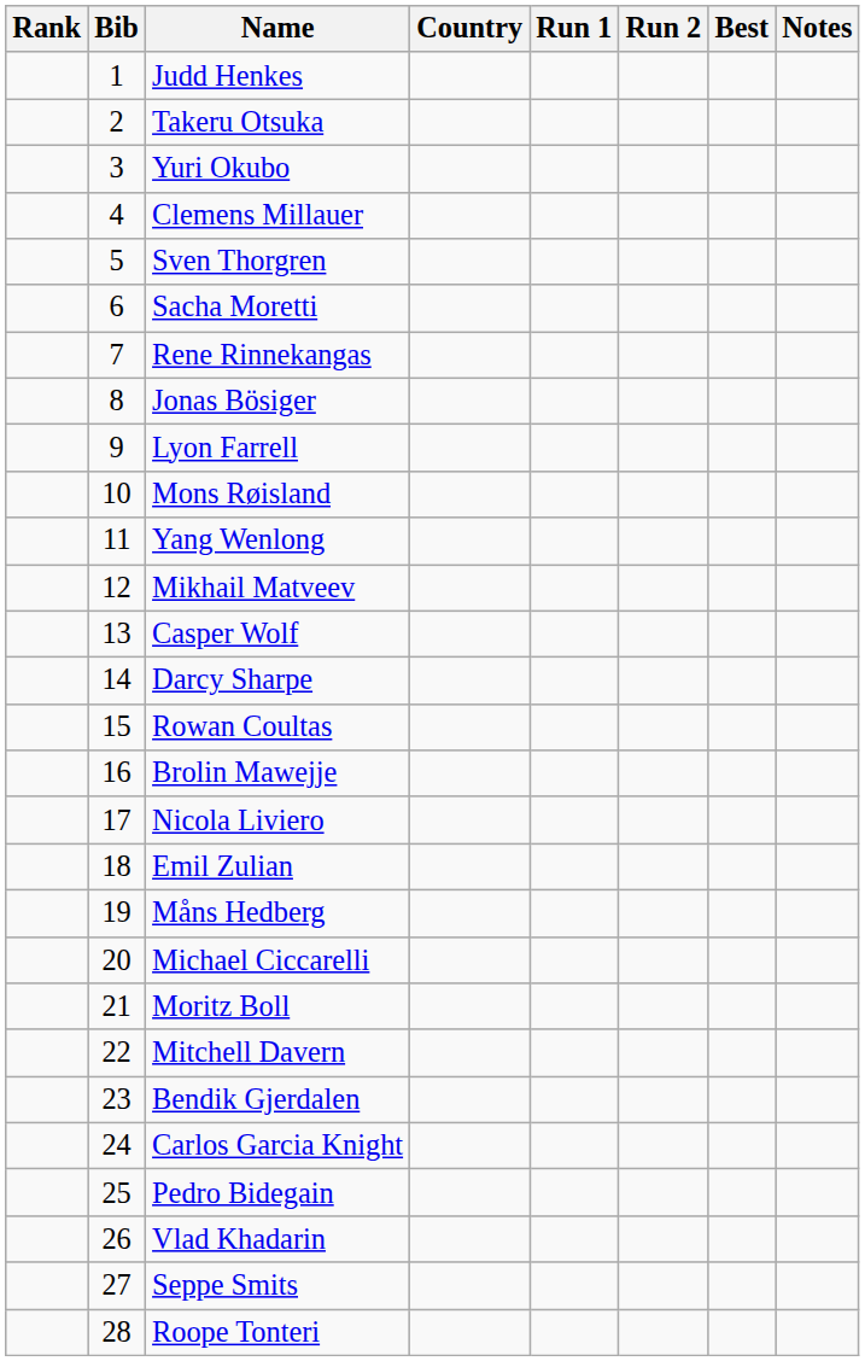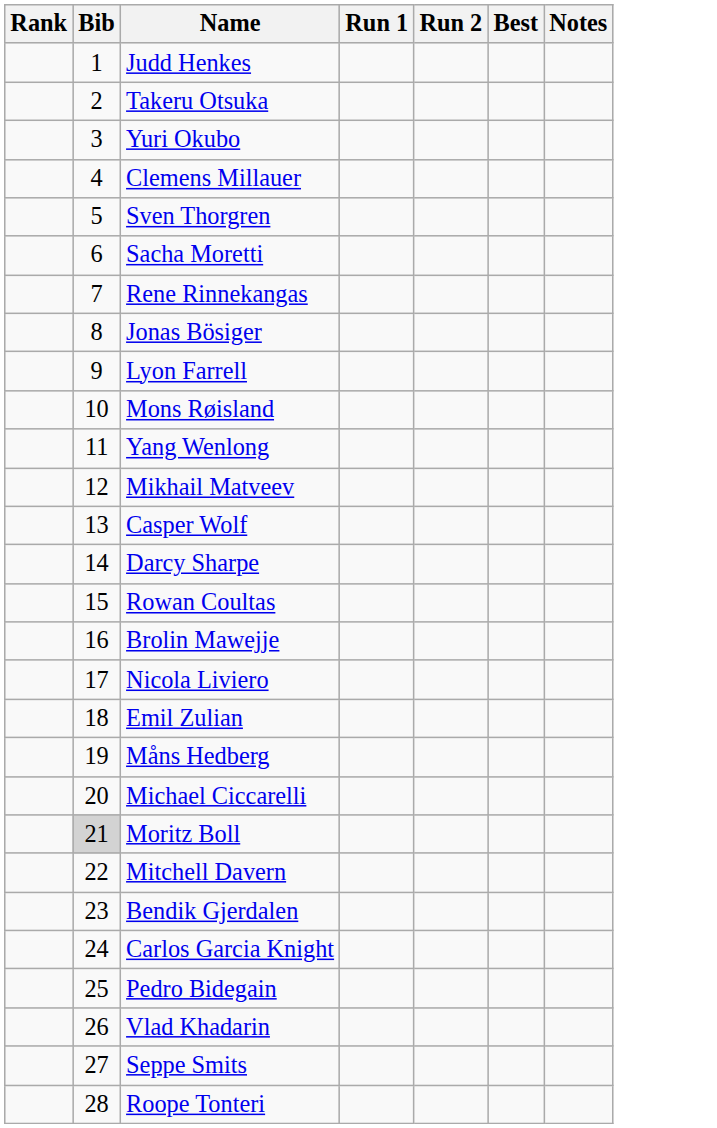 <table class="wikitable sortable" style="text-align:center">
 <tr>
 <th>Rank</th>
 <th>Bib</th>
 <th>Name</th>
-<th>Country</th>
 <th>Run 1</th>
 <th>Run 2</th>
 <th>Best</th>
 <th>Notes</th>
 </tr>
 <tr>
 <td></td>
 <td>1</td>
 <td align=left><a href='#'>Judd Henkes</a></td>
-<td align=left></td>
 <td></td>
 <td></td>
 <td></td>
 <td></td>
 </tr>
 <tr>
 <td></td>
 <td>2</td>
 <td align=left><a href='#'>Takeru Otsuka</a></td>
-<td align=left></td>
 <td></td>
 <td></td>
 <td></td>
 <td></td>
 </tr>
 <tr>
 <td></td>
 <td>3</td>
 <td align=left><a href='#'>Yuri Okubo</a></td>
-<td align=left></td>
 <td></td>
 <td></td>
 <td></td>
 <td></td>
 </tr>
 <tr>
 <td></td>
 <td>4</td>
 <td align=left><a href='#'>Clemens Millauer</a></td>
-<td align=left></td>
 <td></td>
 <td></td>
 <td></td>
 <td></td>
 </tr>
 <tr>
 <td></td>
 <td>5</td>
 <td align=left><a href='#'>Sven Thorgren</a></td>
-<td align=left></td>
 <td></td>
 <td></td>
 <td></td>
 <td></td>
 </tr>
 <tr>
 <td></td>
 <td>6</td>
 <td align=left><a href='#'>Sacha Moretti</a></td>
-<td align=left></td>
 <td></td>
 <td></td>
 <td></td>
 <td></td>
 </tr>
 <tr>
 <td></td>
 <td>7</td>
 <td align=left><a href='#'>Rene Rinnekangas</a></td>
-<td align=left></td>
 <td></td>
 <td></td>
 <td></td>
 <td></td>
 </tr>
 <tr>
 <td></td>
 <td>8</td>
 <td align=left><a href='#'>Jonas Bösiger</a></td>
-<td align=left></td>
 <td></td>
 <td></td>
 <td></td>
 <td></td>
 </tr>
 <tr>
 <td></td>
 <td>9</td>
 <td align=left><a href='#'>Lyon Farrell</a></td>
-<td align=left></td>
 <td></td>
 <td></td>
 <td></td>
 <td></td>
 </tr>
 <tr>
 <td></td>
 <td>10</td>
 <td align=left><a href='#'>Mons Røisland</a></td>
-<td align=left></td>
 <td></td>
 <td></td>
 <td></td>
 <td></td>
 </tr>
 <tr>
 <td></td>
 <td>11</td>
 <td align=left><a href='#'>Yang Wenlong</a></td>
-<td align=left></td>
 <td></td>
 <td></td>
 <td></td>
 <td></td>
 </tr>
 <tr>
 <td></td>
 <td>12</td>
 <td align=left><a href='#'>Mikhail Matveev</a></td>
-<td align=left></td>
 <td></td>
 <td></td>
 <td></td>
 <td></td>
 </tr>
 <tr>
 <td></td>
 <td>13</td>
 <td align=left><a href='#'>Casper Wolf</a></td>
-<td align=left></td>
 <td></td>
 <td></td>
 <td></td>
 <td></td>
 </tr>
 <tr>
 <td></td>
 <td>14</td>
 <td align=left><a href='#'>Darcy Sharpe</a></td>
-<td align=left></td>
 <td></td>
 <td></td>
 <td></td>
 <td></td>
 </tr>
 <tr>
 <td></td>
 <td>15</td>
 <td align=left><a href='#'>Rowan Coultas</a></td>
-<td align=left></td>
 <td></td>
 <td></td>
 <td></td>
 <td></td>
 </tr>
 <tr>
 <td></td>
 <td>16</td>
 <td align=left><a href='#'>Brolin Mawejje</a></td>
-<td align=left></td>
 <td></td>
 <td></td>
 <td></td>
 <td></td>
 </tr>
 <tr>
 <td></td>
 <td>17</td>
 <td align=left><a href='#'>Nicola Liviero</a></td>
-<td align=left></td>
 <td></td>
 <td></td>
 <td></td>
 <td></td>
 </tr>
 <tr>
 <td></td>
 <td>18</td>
 <td align=left><a href='#'>Emil Zulian</a></td>
-<td align=left></td>
 <td></td>
 <td></td>
 <td></td>
 <td></td>
 </tr>
 <tr>
 <td></td>
 <td>19</td>
 <td align=left><a href='#'>Måns Hedberg</a></td>
-<td align=left></td>
 <td></td>
 <td></td>
 <td></td>
 <td></td>
 </tr>
 <tr>
 <td></td>
 <td>20</td>
 <td align=left><a href='#'>Michael Ciccarelli</a></td>
-<td align=left></td>
 <td></td>
 <td></td>
 <td></td>
 <td></td>
 </tr>
 <tr>
 <td></td>
-<td>21</td>
+<td style="background: lightgrey;">21</td>
 <td align=left><a href='#'>Moritz Boll</a></td>
-<td align=left></td>
 <td></td>
 <td></td>
 <td></td>
 <td></td>
 </tr>
 <tr>
 <td></td>
 <td>22</td>
 <td align=left><a href='#'>Mitchell Davern</a></td>
-<td align=left></td>
 <td></td>
 <td></td>
 <td></td>
 <td></td>
 </tr>
 <tr>
 <td></td>
 <td>23</td>
 <td align=left><a href='#'>Bendik Gjerdalen</a></td>
-<td align=left></td>
 <td></td>
 <td></td>
 <td></td>
 <td></td>
 </tr>
 <tr>
 <td></td>
 <td>24</td>
 <td align=left><a href='#'>Carlos Garcia Knight</a></td>
-<td align=left></td>
 <td></td>
 <td></td>
 <td></td>
 <td></td>
 </tr>
 <tr>
 <td></td>
 <td>25</td>
 <td align=left><a href='#'>Pedro Bidegain</a></td>
-<td align=left></td>
 <td></td>
 <td></td>
 <td></td>
 <td></td>
 </tr>
 <tr>
 <td></td>
 <td>26</td>
 <td align=left><a href='#'>Vlad Khadarin</a></td>
-<td align=left></td>
 <td></td>
 <td></td>
 <td></td>
 <td></td>
 </tr>
 <tr>
 <td></td>
 <td>27</td>
 <td align=left><a href='#'>Seppe Smits</a></td>
-<td align=left></td>
 <td></td>
 <td></td>
 <td></td>
 <td></td>
 </tr>
 <tr>
 <td></td>
 <td>28</td>
 <td align=left><a href='#'>Roope Tonteri</a></td>
-<td align=left></td>
 <td></td>
 <td></td>
 <td></td>
 <td></td>
 </tr>
 </table>
